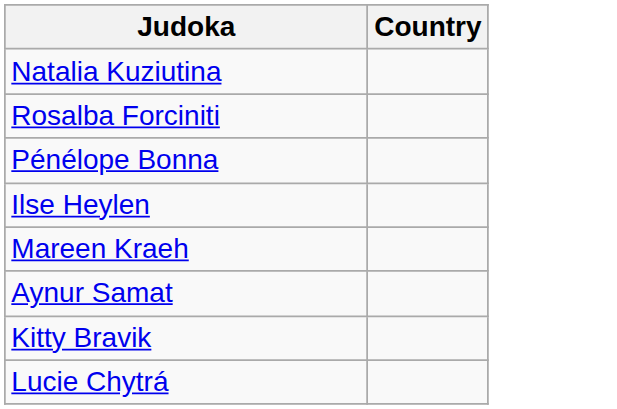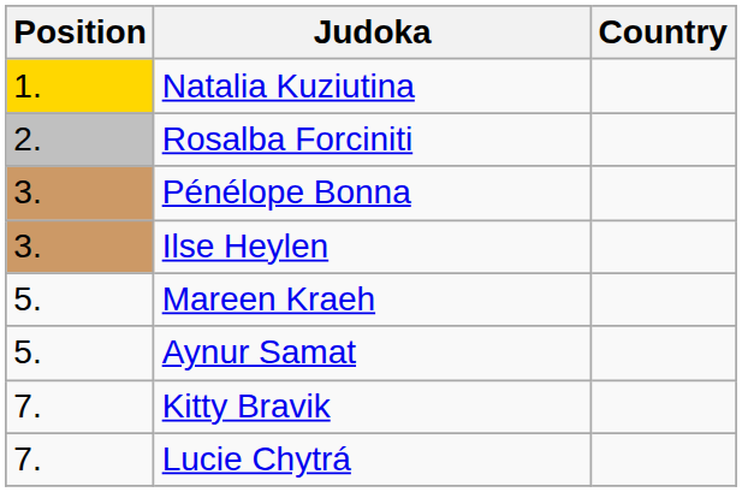 <table class=wikitable>
 <tr>
+<th width=10>Position</th>
 <th width=200>Judoka</th>
 <th>Country</th>
 </tr>
 <tr>
+<td bgcolor=gold>1.</td>
 <td><a href='#'>Natalia Kuziutina</a></td>
 <td></td>
 </tr>
 <tr>
+<td bgcolor="silver">2.</td>
 <td><a href='#'>Rosalba Forciniti</a></td>
 <td></td>
 </tr>
 <tr>
+<td bgcolor="CC9966">3.</td>
 <td><a href='#'>Pénélope Bonna</a></td>
 <td></td>
 </tr>
 <tr>
+<td bgcolor="CC9966">3.</td>
 <td><a href='#'>Ilse Heylen</a></td>
 <td></td>
 </tr>
 <tr>
+<td>5.</td>
 <td><a href='#'>Mareen Kraeh</a></td>
 <td></td>
 </tr>
 <tr>
+<td>5.</td>
 <td><a href='#'>Aynur Samat</a></td>
 <td></td>
 </tr>
 <tr>
+<td>7.</td>
 <td><a href='#'>Kitty Bravik</a></td>
 <td></td>
 </tr>
 <tr>
+<td>7.</td>
 <td><a href='#'>Lucie Chytrá</a></td>
 <td></td>
 </tr>
 </table>
